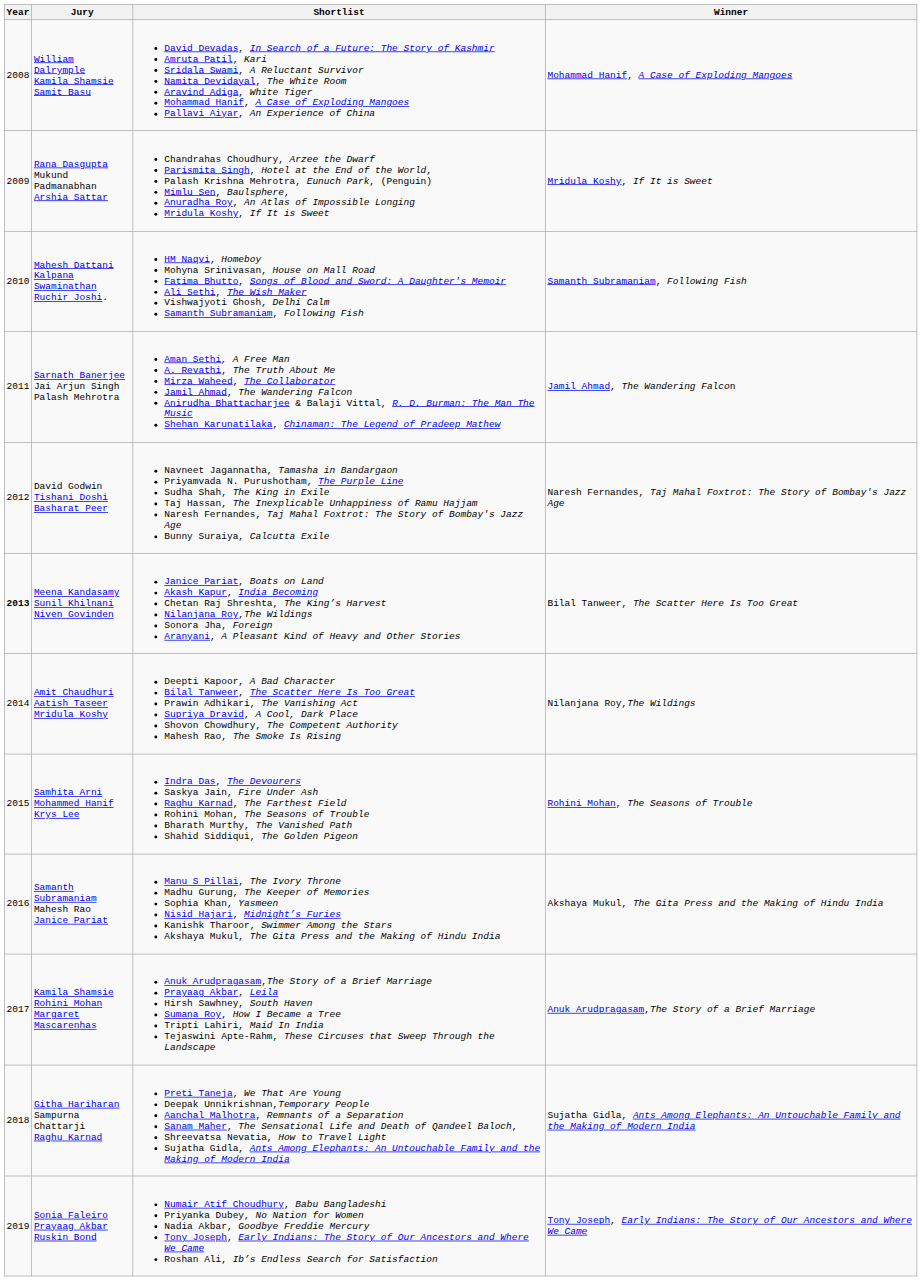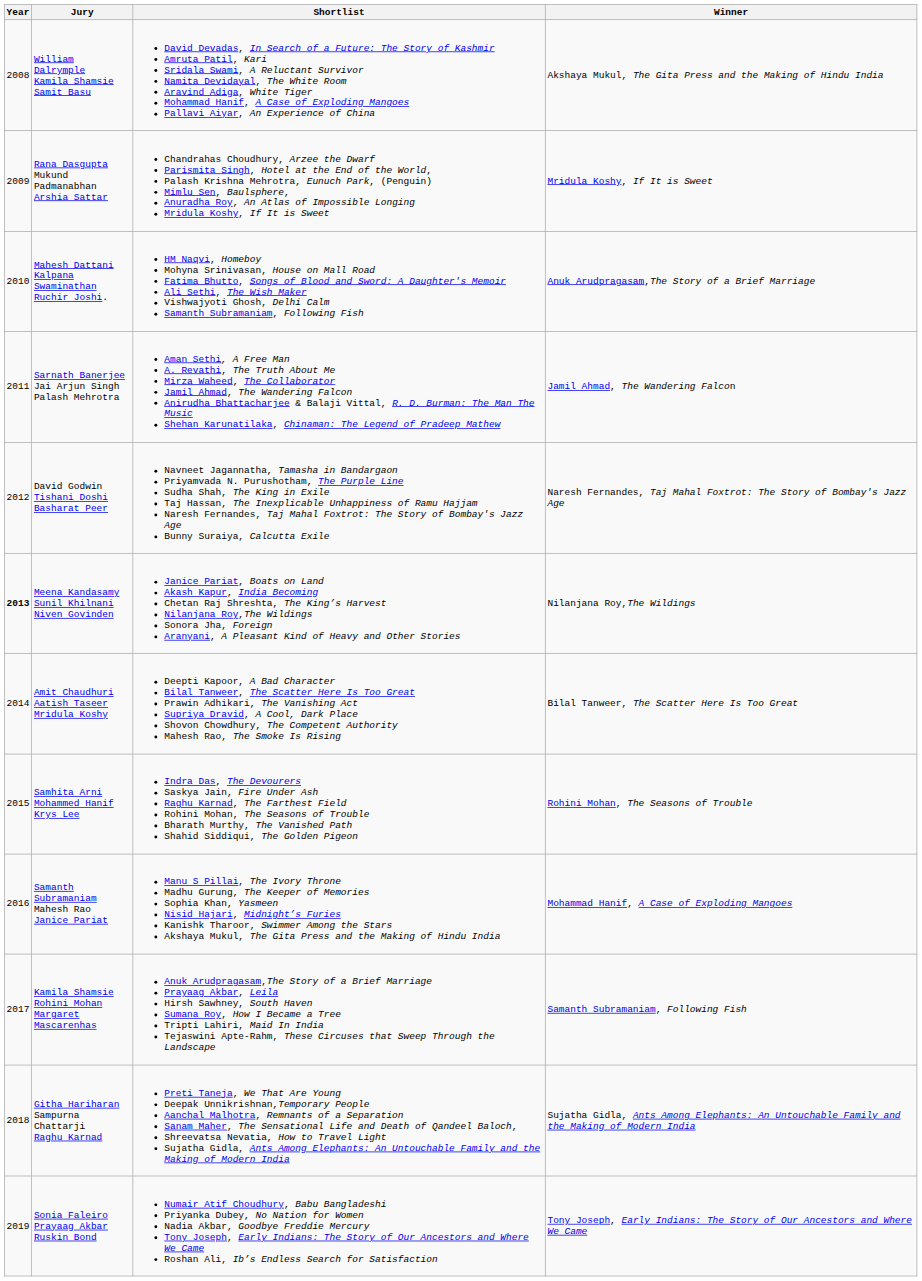 <table class="wikitable">
 <tr>
 <th>Year</th>
 <th>Jury</th>
 <th>Shortlist</th>
 <th>Winner</th>
 </tr>
 <tr>
 <td>2008</td>
 <td><a href='#'>William Dalrymple</a><br><a href='#'>Kamila Shamsie</a><br><a href='#'>Samit Basu</a></td>
 <td><br><ul><li><a href='#'>David Devadas</a>, <em><a href='#'>In Search of a Future: The Story of Kashmir</a></em></li><li><a href='#'>Amruta Patil</a>, <em>Kari</em></li><li><a href='#'>Sridala Swami</a>, <em>A Reluctant Survivor</em></li><li><a href='#'>Namita Devidayal</a>, <em>The White Room</em></li><li><a href='#'>Aravind Adiga</a>, <em>White Tiger</em></li><li><a href='#'>Mohammad Hanif</a>, <em><a href='#'>A Case of Exploding Mangoes</a></em></li><li><a href='#'>Pallavi Aiyar</a>, <em>An Experience of China</em></li></ul></td>
-<td><a href='#'>Mohammad Hanif</a>, <em><a href='#'>A Case of Exploding Mangoes</a></em></td>
+<td>Akshaya Mukul, <em>The</em> <em>Gita Press and the Making of Hindu India</em></td>
 </tr>
 <tr>
 <td>2009</td>
 <td><a href='#'>Rana Dasgupta</a><br>Mukund Padmanabhan<br><a href='#'>Arshia Sattar</a></td>
 <td><br><ul><li>Chandrahas Choudhury, <em>Arzee the Dwarf</em></li><li><a href='#'>Parismita Singh</a>, <em>Hotel at the End of the World</em>,</li><li>Palash Krishna Mehrotra, <em>Eunuch Park</em>, (Penguin)</li><li><a href='#'>Mimlu Sen</a>, <em>Baulsphere</em>,</li><li><a href='#'>Anuradha Roy</a>, <em>An</em> <em>Atlas of Impossible Longing</em></li><li><a href='#'>Mridula Koshy</a>, <em>If It is Sweet</em></li></ul></td>
 <td><a href='#'>Mridula Koshy</a>, <em>If It is Sweet</em></td>
 </tr>
 <tr>
 <td>2010</td>
 <td><a href='#'>Mahesh Dattani</a><br><a href='#'>Kalpana Swaminathan</a><br><a href='#'>Ruchir Joshi</a>.</td>
 <td><br><ul><li><a href='#'>HM Naqvi</a>, <em>Homeboy</em></li><li>Mohyna Srinivasan, <em>House on Mall Road</em></li><li><a href='#'>Fatima Bhutto</a>, <em><a href='#'>Songs of Blood and Sword: A Daughter's Memoir</a></em></li><li><a href='#'>Ali Sethi</a>, <em><a href='#'>The Wish Maker</a></em></li><li>Vishwajyoti Ghosh, <em>Delhi Calm</em></li><li><a href='#'>Samanth Subramaniam</a>, <em>Following Fish</em></li></ul></td>
-<td><a href='#'>Samanth Subramaniam</a>, <em>Following Fish</em></td>
+<td><a href='#'>Anuk Arudpragasam</a>,<em>The Story of a Brief Marriage</em></td>
 </tr>
 <tr>
 <td>2011</td>
 <td><a href='#'>Sarnath Banerjee</a><br>Jai Arjun Singh<br>Palash Mehrotra</td>
 <td><br><ul><li><a href='#'>Aman Sethi</a><em>, A Free Man</em></li><li><a href='#'>A. Revathi</a>, <em>The Truth About Me</em></li><li><a href='#'>Mirza Waheed</a>, <em><a href='#'>The Collaborator</a></em></li><li><a href='#'>Jamil Ahmad</a>, <em>The Wandering Falcon</em></li><li><a href='#'>Anirudha Bhattacharjee</a> & Balaji Vittal, <em><a href='#'>R. D. Burman: The Man The Music</a></em></li><li><a href='#'>Shehan Karunatilaka</a>, <em><a href='#'>Chinaman: The Legend of Pradeep Mathew</a></em></li></ul></td>
 <td><a href='#'>Jamil Ahmad</a>, <em>The Wandering Falco</em>n</td>
 </tr>
 <tr>
 <td>2012</td>
 <td>David Godwin<br><a href='#'>Tishani Doshi</a><br><a href='#'>Basharat Peer</a></td>
 <td><br><ul><li>Navneet Jagannatha, <em>Tamasha in Bandargaon</em></li><li>Priyamvada N. Purushotham, <em><a href='#'>The Purple Line</a></em></li><li>Sudha Shah, <em>The King in Exile</em></li><li>Taj Hassan, <em>The Inexplicable Unhappiness of Ramu Hajjam</em></li><li>Naresh Fernandes, <em>Taj Mahal Foxtrot: The Story of Bombay's Jazz Age</em></li><li>Bunny Suraiya, <em>Calcutta Exile</em></li></ul></td>
 <td>Naresh Fernandes, <em>Taj Mahal Foxtrot: The Story of Bombay's Jazz Age</em></td>
 </tr>
 <tr>
 <td><strong>2013</strong></td>
 <td><a href='#'>Meena Kandasamy</a><br><a href='#'>Sunil Khilnani</a><br><a href='#'>Niven Govinden</a></td>
 <td><br><ul><li><a href='#'>Janice Pariat</a>, <em>Boats on Land</em></li><li><a href='#'>Akash Kapur</a>, <em><a href='#'>India Becoming</a></em></li><li>Chetan Raj Shreshta, <em>The King’s Harvest</em></li><li><a href='#'>Nilanjana Roy</a>,<em>The Wildings</em></li><li>Sonora Jha, <em>Foreign</em></li><li><a href='#'>Aranyani</a>, <em>A Pleasant Kind of Heavy and Other Stories</em></li></ul></td>
-<td>Bilal Tanweer, <em>The Scatter Here Is Too Great</em></td>
+<td>Nilanjana Roy,<em>The Wildings</em></td>
 </tr>
 <tr>
 <td>2014</td>
 <td><a href='#'>Amit Chaudhuri</a><br><a href='#'>Aatish Taseer</a><br><a href='#'>Mridula Koshy</a></td>
 <td><br><ul><li>Deepti Kapoor, <em>A Bad Character</em></li><li><a href='#'>Bilal Tanweer</a>, <em><a href='#'>The Scatter Here Is Too Great</a></em></li><li>Prawin Adhikari, <em>The Vanishing Act</em></li><li><a href='#'>Supriya Dravid</a>, <em>A Cool, Dark Place</em></li><li>Shovon Chowdhury, <em>The Competent Authority</em></li><li>Mahesh Rao, <em>The Smoke Is Rising</em></li></ul></td>
-<td>Nilanjana Roy,<em>The Wildings</em></td>
+<td>Bilal Tanweer, <em>The Scatter Here Is Too Great</em></td>
 </tr>
 <tr>
 <td>2015</td>
 <td><a href='#'>Samhita Arni</a><br><a href='#'>Mohammed Hanif</a><br><a href='#'>Krys Lee</a></td>
 <td><br><ul><li><a href='#'>Indra Das</a>, <em><a href='#'>The Devourers</a></em></li><li>Saskya Jain, <em>Fire Under Ash</em></li><li><a href='#'>Raghu Karnad</a>, <em>The Farthest Field</em></li><li>Rohini Mohan, <em>The Seasons of Trouble</em></li><li>Bharath Murthy, <em>The Vanished Path</em></li><li>Shahid Siddiqui, <em>The Golden Pigeon</em></li></ul></td>
 <td><a href='#'>Rohini Mohan</a>, <em>The Seasons of Trouble</em></td>
 </tr>
 <tr>
 <td>2016</td>
 <td><a href='#'>Samanth Subramaniam</a><br>Mahesh Rao<br><a href='#'>Janice Pariat</a></td>
 <td><br><ul><li><a href='#'>Manu S Pillai</a>, <em>The Ivory Throne</em></li><li>Madhu Gurung, <em>The Keeper of Memories</em></li><li>Sophia Khan, <em>Yasmeen</em></li><li><a href='#'>Nisid Hajari</a>, <em><a href='#'>Midnight’s Furies</a></em></li><li>Kanishk Tharoor, <em>Swimmer Among the Stars</em></li><li>Akshaya Mukul, <em>The</em> <em>Gita Press and the Making of Hindu India</em></li></ul></td>
-<td>Akshaya Mukul, <em>The</em> <em>Gita Press and the Making of Hindu India</em></td>
+<td><a href='#'>Mohammad Hanif</a>, <em><a href='#'>A Case of Exploding Mangoes</a></em></td>
 </tr>
 <tr>
 <td>2017</td>
 <td><a href='#'>Kamila Shamsie</a><br><a href='#'>Rohini Mohan</a><br><a href='#'>Margaret Mascarenhas</a></td>
 <td><br><ul><li><a href='#'>Anuk Arudpragasam</a>,<em>The Story of a Brief Marriage</em></li><li><a href='#'>Prayaag Akbar</a>, <em><a href='#'>Leila</a></em></li><li>Hirsh Sawhney, <em>South Haven</em></li><li><a href='#'>Sumana Roy</a>, <em>How I Became a Tree</em></li><li>Tripti Lahiri, <em>Maid In India</em></li><li>Tejaswini Apte-Rahm, <em>These Circuses that Sweep Through the Landscape</em></li></ul></td>
-<td><a href='#'>Anuk Arudpragasam</a>,<em>The Story of a Brief Marriage</em></td>
+<td><a href='#'>Samanth Subramaniam</a>, <em>Following Fish</em></td>
 </tr>
 <tr>
 <td>2018</td>
 <td><a href='#'>Githa Hariharan</a><br>Sampurna Chattarji<br><a href='#'>Raghu Karnad</a></td>
 <td><br><ul><li><a href='#'>Preti Taneja</a>, <em>We That Are Young</em></li><li>Deepak Unnikrishnan,<em>Temporary People</em></li><li><a href='#'>Aanchal Malhotra</a>, <em>Remnants of a Separation</em></li><li><a href='#'>Sanam Maher</a>, <em>The Sensational Life and Death of Qandeel Baloch</em>,</li><li>Shreevatsa Nevatia, <em>How to Travel Light</em></li><li>Sujatha Gidla, <em><a href='#'>Ants Among Elephants: An Untouchable Family and the Making of Modern India</a></em></li></ul></td>
 <td>Sujatha Gidla, <em><a href='#'>Ants Among Elephants: An Untouchable Family and the Making of Modern India</a></em></td>
 </tr>
 <tr>
 <td>2019</td>
 <td><a href='#'>Sonia Faleiro</a><br><a href='#'>Prayaag Akbar</a><br><a href='#'>Ruskin Bond</a></td>
 <td><br><ul><li><a href='#'>Numair Atif Choudhury</a>, <em>Babu Bangladeshi</em></li><li>Priyanka Dubey, <em>No Nation for Women</em></li><li>Nadia Akbar, <em>Goodbye Freddie Mercury</em></li><li><a href='#'>Tony Joseph</a>, <em><a href='#'>Early Indians: The Story of Our Ancestors and Where We Came</a></em></li><li>Roshan Ali, <em>Ib’s Endless Search for Satisfaction</em></li></ul></td>
 <td><a href='#'>Tony Joseph</a>, <em><a href='#'>Early Indians: The Story of Our Ancestors and Where We Came</a></em></td>
 </tr>
 </table>
